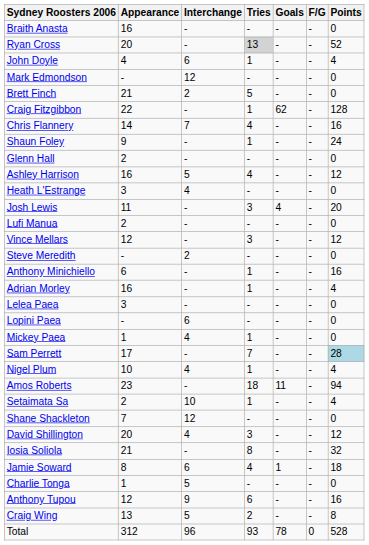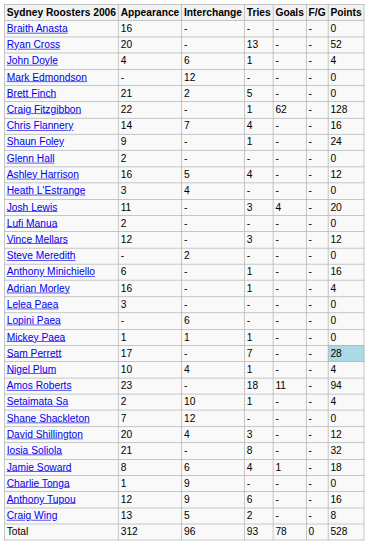 <table class="wikitable">
 <tr>
 <th>Sydney Roosters 2006</th>
 <th>Appearance</th>
 <th>Interchange</th>
 <th>Tries</th>
 <th>Goals</th>
 <th>F/G</th>
 <th>Points</th>
 </tr>
 <tr>
 <td><a href='#'>Braith Anasta</a></td>
 <td>16</td>
 <td>-</td>
 <td>-</td>
 <td>-</td>
 <td>-</td>
 <td>0</td>
 </tr>
 <tr>
 <td><a href='#'>Ryan Cross</a></td>
 <td>20</td>
 <td>-</td>
-<td style="background: lightgrey;">13</td>
+<td>13</td>
 <td>-</td>
 <td>-</td>
 <td>52</td>
 </tr>
 <tr>
 <td><a href='#'>John Doyle</a></td>
 <td>4</td>
 <td>6</td>
 <td>1</td>
 <td>-</td>
 <td>-</td>
 <td>4</td>
 </tr>
 <tr>
 <td><a href='#'>Mark Edmondson</a></td>
 <td>-</td>
 <td>12</td>
 <td>-</td>
 <td>-</td>
 <td>-</td>
 <td>0</td>
 </tr>
 <tr>
 <td><a href='#'>Brett Finch</a></td>
 <td>21</td>
 <td>2</td>
 <td>5</td>
 <td>-</td>
 <td>-</td>
 <td>0</td>
 </tr>
 <tr>
 <td><a href='#'>Craig Fitzgibbon</a></td>
 <td>22</td>
 <td>-</td>
 <td>1</td>
 <td>62</td>
 <td>-</td>
 <td>128</td>
 </tr>
 <tr>
 <td><a href='#'>Chris Flannery</a></td>
 <td>14</td>
 <td>7</td>
 <td>4</td>
 <td>-</td>
 <td>-</td>
 <td>16</td>
 </tr>
 <tr>
 <td><a href='#'>Shaun Foley</a></td>
 <td>9</td>
 <td>-</td>
 <td>1</td>
 <td>-</td>
 <td>-</td>
 <td>24</td>
 </tr>
 <tr>
 <td><a href='#'>Glenn Hall</a></td>
 <td>2</td>
 <td>-</td>
 <td>-</td>
 <td>-</td>
 <td>-</td>
 <td>0</td>
 </tr>
 <tr>
 <td><a href='#'>Ashley Harrison</a></td>
 <td>16</td>
 <td>5</td>
 <td>4</td>
 <td>-</td>
 <td>-</td>
 <td>12</td>
 </tr>
 <tr>
 <td><a href='#'>Heath L'Estrange</a></td>
 <td>3</td>
 <td>4</td>
 <td>-</td>
 <td>-</td>
 <td>-</td>
 <td>0</td>
 </tr>
 <tr>
 <td><a href='#'>Josh Lewis</a></td>
 <td>11</td>
 <td>-</td>
 <td>3</td>
 <td>4</td>
 <td>-</td>
 <td>20</td>
 </tr>
 <tr>
 <td><a href='#'>Lufi Manua</a></td>
 <td>2</td>
 <td>-</td>
 <td>-</td>
 <td>-</td>
 <td>-</td>
 <td>0</td>
 </tr>
 <tr>
 <td><a href='#'>Vince Mellars</a></td>
 <td>12</td>
 <td>-</td>
 <td>3</td>
 <td>-</td>
 <td>-</td>
 <td>12</td>
 </tr>
 <tr>
 <td><a href='#'>Steve Meredith</a></td>
 <td>-</td>
 <td>2</td>
 <td>-</td>
 <td>-</td>
 <td>-</td>
 <td>0</td>
 </tr>
 <tr>
 <td><a href='#'>Anthony Minichiello</a></td>
 <td>6</td>
 <td>-</td>
 <td>1</td>
 <td>-</td>
 <td>-</td>
 <td>16</td>
 </tr>
 <tr>
 <td><a href='#'>Adrian Morley</a></td>
 <td>16</td>
 <td>-</td>
 <td>1</td>
 <td>-</td>
 <td>-</td>
 <td>4</td>
 </tr>
 <tr>
 <td><a href='#'>Lelea Paea</a></td>
 <td>3</td>
 <td>-</td>
 <td>-</td>
 <td>-</td>
 <td>-</td>
 <td>0</td>
 </tr>
 <tr>
 <td><a href='#'>Lopini Paea</a></td>
 <td>-</td>
 <td>6</td>
 <td>-</td>
 <td>-</td>
 <td>-</td>
 <td>0</td>
 </tr>
 <tr>
 <td><a href='#'>Mickey Paea</a></td>
 <td>1</td>
-<td>4</td>
+<td>1</td>
 <td>1</td>
 <td>-</td>
 <td>-</td>
 <td>0</td>
 </tr>
 <tr>
 <td><a href='#'>Sam Perrett</a></td>
 <td>17</td>
 <td>-</td>
 <td>7</td>
 <td>-</td>
 <td>-</td>
 <td style="background: lightblue;">28</td>
 </tr>
 <tr>
 <td><a href='#'>Nigel Plum</a></td>
 <td>10</td>
 <td>4</td>
 <td>1</td>
 <td>-</td>
 <td>-</td>
 <td>4</td>
 </tr>
 <tr>
 <td><a href='#'>Amos Roberts</a></td>
 <td>23</td>
 <td>-</td>
 <td>18</td>
 <td>11</td>
 <td>-</td>
 <td>94</td>
 </tr>
 <tr>
 <td><a href='#'>Setaimata Sa</a></td>
 <td>2</td>
 <td>10</td>
 <td>1</td>
 <td>-</td>
 <td>-</td>
 <td>4</td>
 </tr>
 <tr>
 <td><a href='#'>Shane Shackleton</a></td>
 <td>7</td>
 <td>12</td>
 <td>-</td>
 <td>-</td>
 <td>-</td>
 <td>0</td>
 </tr>
 <tr>
 <td><a href='#'>David Shillington</a></td>
 <td>20</td>
 <td>4</td>
 <td>3</td>
 <td>-</td>
 <td>-</td>
 <td>12</td>
 </tr>
 <tr>
 <td><a href='#'>Iosia Soliola</a></td>
 <td>21</td>
 <td>-</td>
 <td>8</td>
 <td>-</td>
 <td>-</td>
 <td>32</td>
 </tr>
 <tr>
 <td><a href='#'>Jamie Soward</a></td>
 <td>8</td>
 <td>6</td>
 <td>4</td>
 <td>1</td>
 <td>-</td>
 <td>18</td>
 </tr>
 <tr>
 <td><a href='#'>Charlie Tonga</a></td>
 <td>1</td>
-<td>5</td>
+<td>9</td>
 <td>-</td>
 <td>-</td>
 <td>-</td>
 <td>0</td>
 </tr>
 <tr>
 <td><a href='#'>Anthony Tupou</a></td>
 <td>12</td>
 <td>9</td>
 <td>6</td>
 <td>-</td>
 <td>-</td>
 <td>16</td>
 </tr>
 <tr>
 <td><a href='#'>Craig Wing</a></td>
 <td>13</td>
 <td>5</td>
 <td>2</td>
 <td>-</td>
 <td>-</td>
 <td>8</td>
 </tr>
 <tr>
 <td>Total</td>
 <td>312</td>
 <td>96</td>
 <td>93</td>
 <td>78</td>
 <td>0</td>
 <td>528</td>
 </tr>
 </table>
